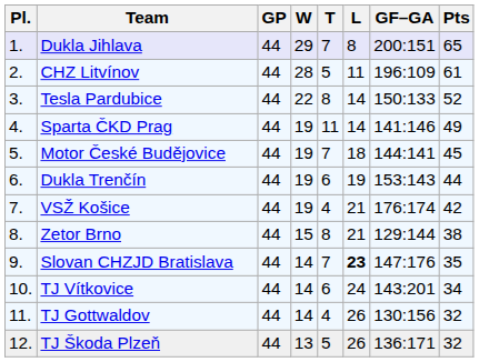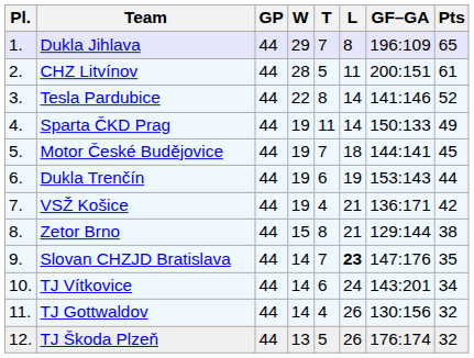 <table class="wikitable">
 <tr>
 <th>Pl.</th>
 <th width="200">Team</th>
 <th>GP</th>
 <th>W</th>
 <th>T</th>
 <th>L</th>
 <th>GF–GA</th>
 <th>Pts</th>
 </tr>
 <tr bgcolor="#e6e6fa">
 <td>1.</td>
 <td><a href='#'>Dukla Jihlava</a></td>
 <td>44</td>
 <td>29</td>
 <td>7</td>
 <td>8</td>
-<td>200:151</td>
+<td>196:109</td>
 <td>65</td>
 </tr>
 <tr bgcolor="#f0f8ff">
 <td>2.</td>
 <td><a href='#'>CHZ Litvínov</a></td>
 <td>44</td>
 <td>28</td>
 <td>5</td>
 <td>11</td>
-<td>196:109</td>
+<td>200:151</td>
 <td>61</td>
 </tr>
 <tr bgcolor="#f0f8ff">
 <td>3.</td>
 <td><a href='#'>Tesla Pardubice</a></td>
 <td>44</td>
 <td>22</td>
 <td>8</td>
 <td>14</td>
-<td>150:133</td>
+<td>141:146</td>
 <td>52</td>
 </tr>
 <tr bgcolor="#f0f8ff">
 <td>4.</td>
 <td><a href='#'>Sparta ČKD Prag</a></td>
 <td>44</td>
 <td>19</td>
 <td>11</td>
 <td>14</td>
-<td>141:146</td>
+<td>150:133</td>
 <td>49</td>
 </tr>
 <tr bgcolor="#f0f8ff">
 <td>5.</td>
 <td><a href='#'>Motor České Budějovice</a></td>
 <td>44</td>
 <td>19</td>
 <td>7</td>
 <td>18</td>
 <td>144:141</td>
 <td>45</td>
 </tr>
 <tr bgcolor="#f0f8ff">
 <td>6.</td>
 <td><a href='#'>Dukla Trenčín</a></td>
 <td>44</td>
 <td>19</td>
 <td>6</td>
 <td>19</td>
 <td>153:143</td>
 <td>44</td>
 </tr>
 <tr bgcolor="#f0f8ff">
 <td>7.</td>
 <td><a href='#'>VSŽ Košice</a></td>
 <td>44</td>
 <td>19</td>
 <td>4</td>
 <td>21</td>
-<td>176:174</td>
+<td>136:171</td>
 <td>42</td>
 </tr>
 <tr bgcolor="#f0f8ff">
 <td>8.</td>
 <td><a href='#'>Zetor Brno</a></td>
 <td>44</td>
 <td>15</td>
 <td>8</td>
 <td>21</td>
 <td>129:144</td>
 <td>38</td>
 </tr>
 <tr bgcolor="#f0f8ff">
 <td>9.</td>
 <td><a href='#'>Slovan CHZJD Bratislava</a></td>
 <td>44</td>
 <td>14</td>
 <td>7</td>
 <td><strong>23</strong></td>
 <td>147:176</td>
 <td>35</td>
 </tr>
 <tr bgcolor="#f0f8ff">
 <td>10.</td>
 <td><a href='#'>TJ Vítkovice</a></td>
 <td>44</td>
 <td>14</td>
 <td>6</td>
 <td>24</td>
 <td>143:201</td>
 <td>34</td>
 </tr>
 <tr bgcolor="#f0f8ff">
 <td>11.</td>
 <td><a href='#'>TJ Gottwaldov</a></td>
 <td>44</td>
 <td>14</td>
 <td>4</td>
 <td>26</td>
 <td>130:156</td>
 <td>32</td>
 </tr>
 <tr bgcolor="#f0f0f0">
 <td>12.</td>
 <td><a href='#'>TJ Škoda Plzeň</a></td>
 <td>44</td>
 <td>13</td>
 <td>5</td>
 <td>26</td>
-<td>136:171</td>
+<td>176:174</td>
 <td>32</td>
 </tr>
 </table>
